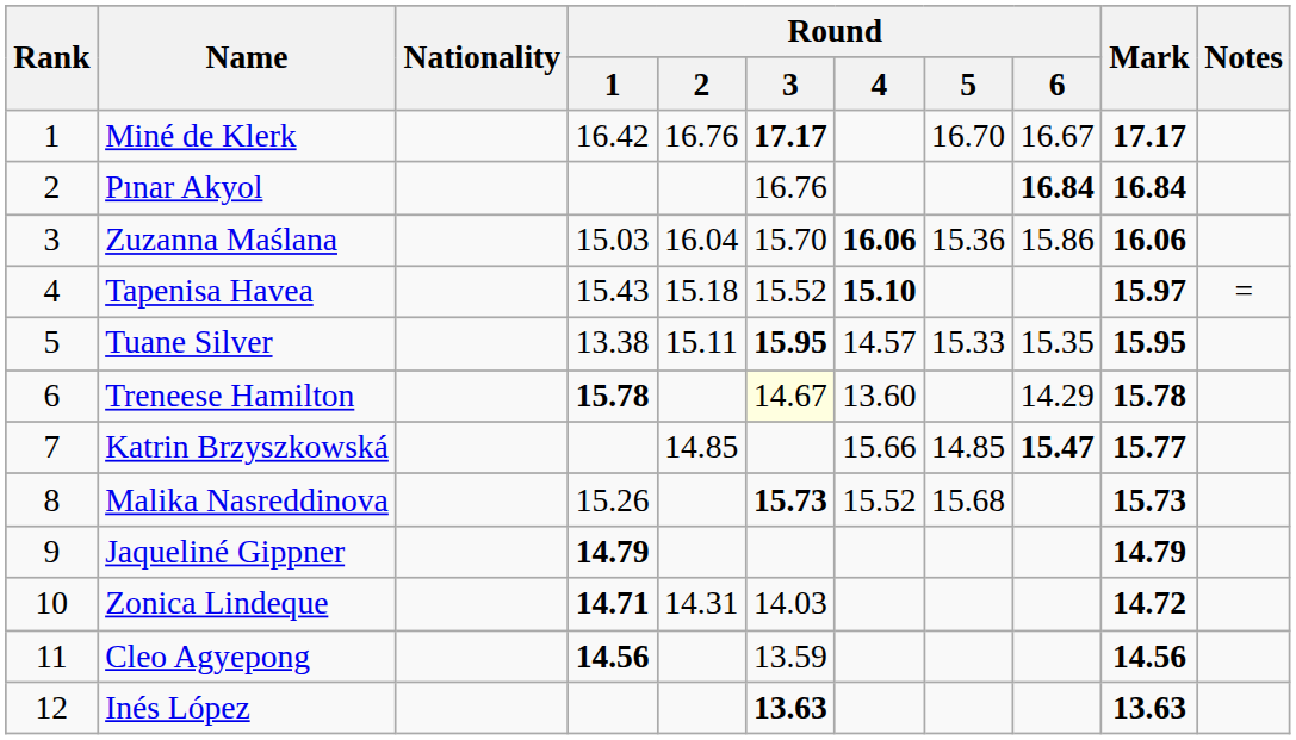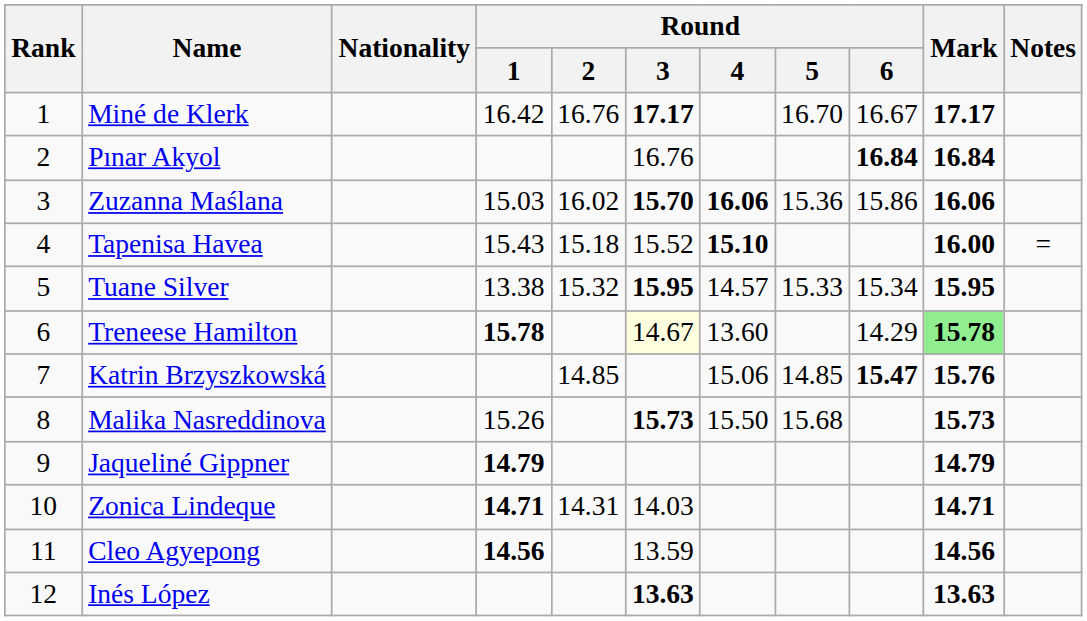 <table class="wikitable sortable" style="text-align:center">
 <tr>
 <th rowspan=2>Rank</th>
 <th rowspan=2>Name</th>
 <th rowspan=2>Nationality</th>
 <th colspan=6>Round</th>
 <th rowspan=2>Mark</th>
 <th rowspan=2>Notes</th>
 </tr>
 <tr>
 <th>1</th>
 <th>2</th>
 <th>3</th>
 <th>4</th>
 <th>5</th>
 <th>6</th>
 </tr>
 <tr>
 <td>1</td>
 <td align="left"><a href='#'>Miné de Klerk</a></td>
 <td align="left"></td>
 <td>16.42</td>
 <td>16.76</td>
 <td><strong>17.17</strong></td>
 <td></td>
 <td>16.70</td>
 <td>16.67</td>
 <td><strong>17.17</strong></td>
 <td></td>
 </tr>
 <tr>
 <td>2</td>
 <td align="left"><a href='#'>Pınar Akyol</a></td>
 <td align="left"></td>
 <td></td>
 <td></td>
 <td>16.76</td>
 <td></td>
 <td></td>
 <td><strong>16.84</strong></td>
 <td><strong>16.84</strong></td>
 <td></td>
 </tr>
 <tr>
 <td>3</td>
 <td align="left"><a href='#'>Zuzanna Maślana</a></td>
 <td align="left"></td>
 <td>15.03</td>
-<td>16.04</td>
-<td>15.70</td>
+<td>16.02</td>
+<td><strong>15.70</strong></td>
 <td><strong>16.06</strong></td>
 <td>15.36</td>
 <td>15.86</td>
 <td><strong>16.06</strong></td>
 <td></td>
 </tr>
 <tr>
 <td>4</td>
 <td align="left"><a href='#'>Tapenisa Havea</a></td>
 <td align="left"></td>
 <td>15.43</td>
 <td>15.18</td>
 <td>15.52</td>
 <td><strong>15.10</strong></td>
 <td></td>
 <td></td>
-<td><strong>15.97</strong></td>
+<td><strong>16.00</strong></td>
 <td>=</td>
 </tr>
 <tr>
 <td>5</td>
 <td align="left"><a href='#'>Tuane Silver</a></td>
 <td align="left"></td>
 <td>13.38</td>
-<td>15.11</td>
+<td>15.32</td>
 <td><strong>15.95</strong></td>
 <td>14.57</td>
 <td>15.33</td>
-<td>15.35</td>
+<td>15.34</td>
 <td><strong>15.95</strong></td>
 <td></td>
 </tr>
 <tr>
 <td>6</td>
 <td align="left"><a href='#'>Treneese Hamilton</a></td>
 <td align="left"></td>
 <td><strong>15.78</strong></td>
 <td></td>
 <td style="background: lightyellow;">14.67</td>
 <td>13.60</td>
 <td></td>
 <td>14.29</td>
-<td><strong>15.78</strong></td>
+<td style="background: lightgreen;"><strong>15.78</strong></td>
 <td></td>
 </tr>
 <tr>
 <td>7</td>
 <td align="left"><a href='#'>Katrin Brzyszkowská</a></td>
 <td align="left"></td>
 <td></td>
 <td>14.85</td>
 <td></td>
-<td>15.66</td>
+<td>15.06</td>
 <td>14.85</td>
 <td><strong>15.47</strong></td>
-<td><strong>15.77</strong></td>
+<td><strong>15.76</strong></td>
 <td></td>
 </tr>
 <tr>
 <td>8</td>
 <td align="left"><a href='#'>Malika Nasreddinova</a></td>
 <td align="left"></td>
 <td>15.26</td>
 <td></td>
 <td><strong>15.73</strong></td>
-<td>15.52</td>
+<td>15.50</td>
 <td>15.68</td>
 <td></td>
 <td><strong>15.73</strong></td>
 <td></td>
 </tr>
 <tr>
 <td>9</td>
 <td align="left"><a href='#'>Jaqueliné Gippner</a></td>
 <td align="left"></td>
 <td><strong>14.79</strong></td>
 <td></td>
 <td></td>
 <td></td>
 <td></td>
 <td></td>
 <td><strong>14.79</strong></td>
 <td></td>
 </tr>
 <tr>
 <td>10</td>
 <td align="left"><a href='#'>Zonica Lindeque</a></td>
 <td align="left"></td>
 <td><strong>14.71</strong></td>
 <td>14.31</td>
 <td>14.03</td>
 <td></td>
 <td></td>
 <td></td>
-<td><strong>14.72</strong></td>
+<td><strong>14.71</strong></td>
 <td></td>
 </tr>
 <tr>
 <td>11</td>
 <td align="left"><a href='#'>Cleo Agyepong</a></td>
 <td align="left"></td>
 <td><strong>14.56</strong></td>
 <td></td>
 <td>13.59</td>
 <td></td>
 <td></td>
 <td></td>
 <td><strong>14.56</strong></td>
 <td></td>
 </tr>
 <tr>
 <td>12</td>
 <td align="left"><a href='#'>Inés López</a></td>
 <td align="left"></td>
 <td></td>
 <td></td>
 <td><strong>13.63</strong></td>
 <td></td>
 <td></td>
 <td></td>
 <td><strong>13.63</strong></td>
 <td></td>
 </tr>
 </table>
